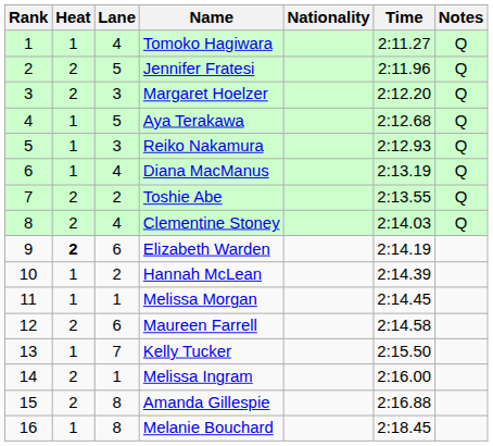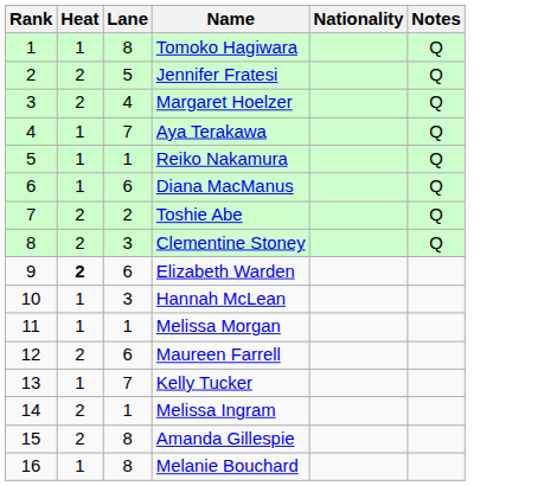 <table class="wikitable sortable" style="text-align:center">
 <tr>
 <th>Rank</th>
 <th>Heat</th>
 <th>Lane</th>
 <th>Name</th>
 <th>Nationality</th>
-<th>Time</th>
 <th>Notes</th>
 </tr>
 <tr bgcolor=ccffcc>
 <td>1</td>
 <td>1</td>
-<td>4</td>
+<td>8</td>
 <td align=left><a href='#'>Tomoko Hagiwara</a></td>
 <td align=left></td>
-<td>2:11.27</td>
 <td>Q</td>
 </tr>
 <tr bgcolor=ccffcc>
 <td>2</td>
 <td>2</td>
 <td>5</td>
 <td align=left><a href='#'>Jennifer Fratesi</a></td>
 <td align=left></td>
-<td>2:11.96</td>
 <td>Q</td>
 </tr>
 <tr bgcolor=ccffcc>
 <td>3</td>
 <td>2</td>
-<td>3</td>
+<td>4</td>
 <td align=left><a href='#'>Margaret Hoelzer</a></td>
 <td align=left></td>
-<td>2:12.20</td>
 <td>Q</td>
 </tr>
 <tr bgcolor=ccffcc>
 <td>4</td>
 <td>1</td>
-<td>5</td>
+<td>7</td>
 <td align=left><a href='#'>Aya Terakawa</a></td>
 <td align=left></td>
-<td>2:12.68</td>
 <td>Q</td>
 </tr>
 <tr bgcolor=ccffcc>
 <td>5</td>
 <td>1</td>
-<td>3</td>
+<td>1</td>
 <td align=left><a href='#'>Reiko Nakamura</a></td>
 <td align=left></td>
-<td>2:12.93</td>
 <td>Q</td>
 </tr>
 <tr bgcolor=ccffcc>
 <td>6</td>
 <td>1</td>
-<td>4</td>
+<td>6</td>
 <td align=left><a href='#'>Diana MacManus</a></td>
 <td align=left></td>
-<td>2:13.19</td>
 <td>Q</td>
 </tr>
 <tr bgcolor=ccffcc>
 <td>7</td>
 <td>2</td>
 <td>2</td>
 <td align=left><a href='#'>Toshie Abe</a></td>
 <td align=left></td>
-<td>2:13.55</td>
 <td>Q</td>
 </tr>
 <tr bgcolor=ccffcc>
 <td>8</td>
 <td>2</td>
-<td>4</td>
+<td>3</td>
 <td align=left><a href='#'>Clementine Stoney</a></td>
 <td align=left></td>
-<td>2:14.03</td>
 <td>Q</td>
 </tr>
 <tr>
 <td>9</td>
 <td><strong>2</strong></td>
 <td>6</td>
 <td align=left><a href='#'>Elizabeth Warden</a></td>
 <td align=left></td>
-<td>2:14.19</td>
 <td></td>
 </tr>
 <tr>
 <td>10</td>
 <td>1</td>
-<td>2</td>
+<td>3</td>
 <td align=left><a href='#'>Hannah McLean</a></td>
 <td align=left></td>
-<td>2:14.39</td>
 <td></td>
 </tr>
 <tr>
 <td>11</td>
 <td>1</td>
 <td>1</td>
 <td align=left><a href='#'>Melissa Morgan</a></td>
 <td align=left></td>
-<td>2:14.45</td>
 <td></td>
 </tr>
 <tr>
 <td>12</td>
 <td>2</td>
 <td>6</td>
 <td align=left><a href='#'>Maureen Farrell</a></td>
 <td align=left></td>
-<td>2:14.58</td>
 <td></td>
 </tr>
 <tr>
 <td>13</td>
 <td>1</td>
 <td>7</td>
 <td align=left><a href='#'>Kelly Tucker</a></td>
 <td align=left></td>
-<td>2:15.50</td>
 <td></td>
 </tr>
 <tr>
 <td>14</td>
 <td>2</td>
 <td>1</td>
 <td align=left><a href='#'>Melissa Ingram</a></td>
 <td align=left></td>
-<td>2:16.00</td>
 <td></td>
 </tr>
 <tr>
 <td>15</td>
 <td>2</td>
 <td>8</td>
 <td align=left><a href='#'>Amanda Gillespie</a></td>
 <td align=left></td>
-<td>2:16.88</td>
 <td></td>
 </tr>
 <tr>
 <td>16</td>
 <td>1</td>
 <td>8</td>
 <td align=left><a href='#'>Melanie Bouchard</a></td>
 <td align=left></td>
-<td>2:18.45</td>
 <td></td>
 </tr>
 </table>
